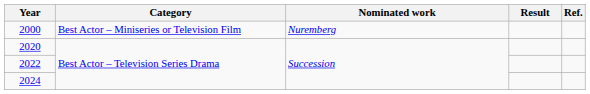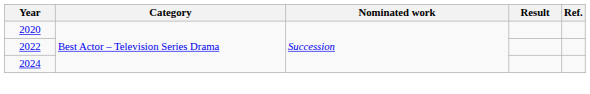 <table class=wikitable>
 <tr>
 <th scope="col" style="width:5em;">Year</th>
 <th scope="col" style="width:26em;">Category</th>
 <th scope="col" style="width:25em;">Nominated work</th>
 <th scope="col" style="width:5em;">Result</th>
 <th>Ref.</th>
-</tr>
-<tr>
-<td style="text-align:center;"><a href='#'>2000</a></td>
-<td><a href='#'>Best Actor – Miniseries or Television Film</a></td>
-<td><em><a href='#'>Nuremberg</a></em></td>
-<td></td>
-<td></td>
 </tr>
 <tr>
 <td style="text-align:center;"><a href='#'>2020</a></td>
 <td rowspan="3"><a href='#'>Best Actor – Television Series Drama</a></td>
 <td rowspan="3"><em><a href='#'>Succession</a></em></td>
 <td></td>
 <td></td>
 </tr>
 <tr>
 <td style="text-align:center;"><a href='#'>2022</a></td>
 <td></td>
 </tr>
 <tr>
 <td style="text-align:center;"><a href='#'>2024</a></td>
 <td></td>
 <td></td>
 </tr>
 </table>
